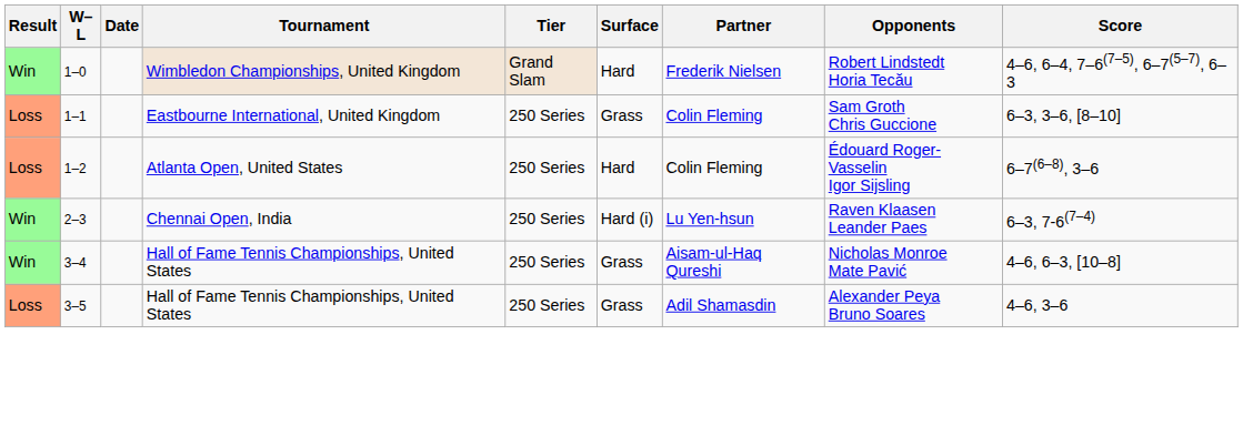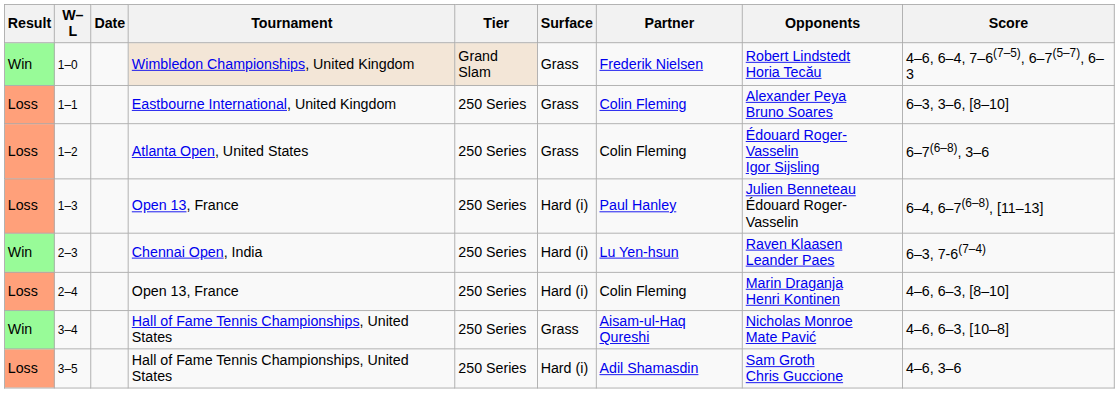 <table class="sortable wikitable">
 <tr>
 <th>Result</th>
 <th class="unsortable">W–L</th>
 <th>Date</th>
 <th>Tournament</th>
 <th>Tier</th>
 <th>Surface</th>
 <th>Partner</th>
 <th>Opponents</th>
 <th class="unsortable">Score</th>
 </tr>
 <tr>
 <td bgcolor=98FB98>Win</td>
 <td><small>1–0</small></td>
 <td><a href='#'></a></td>
 <td style="background:#F3E6D7;"><a href='#'>Wimbledon Championships</a>, United Kingdom</td>
 <td style="background:#F3E6D7;">Grand Slam</td>
-<td>Hard</td>
+<td>Grass</td>
 <td> <a href='#'>Frederik Nielsen</a></td>
 <td> <a href='#'>Robert Lindstedt</a><br> <a href='#'>Horia Tecău</a></td>
 <td>4–6, 6–4, 7–6<sup>(7–5)</sup>, 6–7<sup>(5–7)</sup>, 6–3</td>
 </tr>
 <tr>
 <td bgcolor=FFA07A>Loss</td>
 <td><small>1–1</small></td>
 <td><a href='#'></a></td>
 <td><a href='#'>Eastbourne International</a>, United Kingdom</td>
 <td>250 Series</td>
 <td>Grass</td>
 <td> <a href='#'>Colin Fleming</a></td>
-<td> <a href='#'>Sam Groth</a><br> <a href='#'>Chris Guccione</a></td>
+<td> <a href='#'>Alexander Peya</a><br> <a href='#'>Bruno Soares</a></td>
 <td>6–3, 3–6, [8–10]</td>
 </tr>
 <tr>
 <td bgcolor=FFA07A>Loss</td>
 <td><small>1–2</small></td>
 <td><a href='#'></a></td>
 <td><a href='#'>Atlanta Open</a>, United States</td>
 <td>250 Series</td>
-<td>Hard</td>
+<td>Grass</td>
 <td> Colin Fleming</td>
 <td> <a href='#'>Édouard Roger-Vasselin</a><br> <a href='#'>Igor Sijsling</a></td>
 <td>6–7<sup>(6–8)</sup>, 3–6</td>
+</tr>
+<tr>
+<td bgcolor=FFA07A>Loss</td>
+<td><small>1–3</small></td>
+<td><a href='#'></a></td>
+<td><a href='#'>Open 13</a>, France</td>
+<td>250 Series</td>
+<td>Hard (i)</td>
+<td> <a href='#'>Paul Hanley</a></td>
+<td> <a href='#'>Julien Benneteau</a><br> Édouard Roger-Vasselin</td>
+<td>6–4, 6–7<sup>(6–8)</sup>, [11–13]</td>
 </tr>
 <tr>
 <td bgcolor=98FB98>Win</td>
 <td><small>2–3</small></td>
 <td><a href='#'></a></td>
 <td><a href='#'>Chennai Open</a>, India</td>
 <td>250 Series</td>
 <td>Hard (i)</td>
 <td> <a href='#'>Lu Yen-hsun</a></td>
 <td> <a href='#'>Raven Klaasen</a><br> <a href='#'>Leander Paes</a></td>
 <td>6–3, 7-6<sup>(7–4)</sup></td>
+</tr>
+<tr>
+<td bgcolor=FFA07A>Loss</td>
+<td><small>2–4</small></td>
+<td><a href='#'></a></td>
+<td>Open 13, France</td>
+<td>250 Series</td>
+<td>Hard (i)</td>
+<td> Colin Fleming</td>
+<td> <a href='#'>Marin Draganja</a><br> <a href='#'>Henri Kontinen</a></td>
+<td>4–6, 6–3, [8–10]</td>
 </tr>
 <tr>
 <td bgcolor=98FB98>Win</td>
 <td><small>3–4</small></td>
 <td><a href='#'></a></td>
 <td><a href='#'>Hall of Fame Tennis Championships</a>, United States</td>
 <td>250 Series</td>
 <td>Grass</td>
 <td> <a href='#'>Aisam-ul-Haq Qureshi</a></td>
 <td> <a href='#'>Nicholas Monroe</a><br> <a href='#'>Mate Pavić</a></td>
 <td>4–6, 6–3, [10–8]</td>
 </tr>
 <tr>
 <td bgcolor=FFA07A>Loss</td>
 <td><small>3–5</small></td>
 <td><a href='#'></a></td>
 <td>Hall of Fame Tennis Championships, United States</td>
 <td>250 Series</td>
-<td>Grass</td>
+<td>Hard (i)</td>
 <td> <a href='#'>Adil Shamasdin</a></td>
-<td> <a href='#'>Alexander Peya</a><br> <a href='#'>Bruno Soares</a></td>
+<td> <a href='#'>Sam Groth</a><br> <a href='#'>Chris Guccione</a></td>
 <td>4–6, 3–6</td>
 </tr>
 </table>
